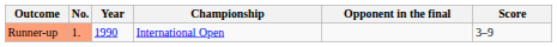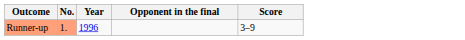 <table class="sortable wikitable">
 <tr>
 <th width="80">Outcome</th>
 <th width="20">No.</th>
 <th width="50">Year</th>
-<th width="250">Championship</th>
 <th width="200">Opponent in the final</th>
 <th width="100">Score</th>
 </tr>
 <tr>
 <td style="background:#ffa07a;">Runner-up</td>
 <td style="background: lightsalmon;">1.</td>
-<td><a href='#'>1990</a></td>
-<td><a href='#'>International Open</a></td>
+<td><a href='#'>1996</a></td>
 <td> </td>
 <td>3–9</td>
 </tr>
 </table>
